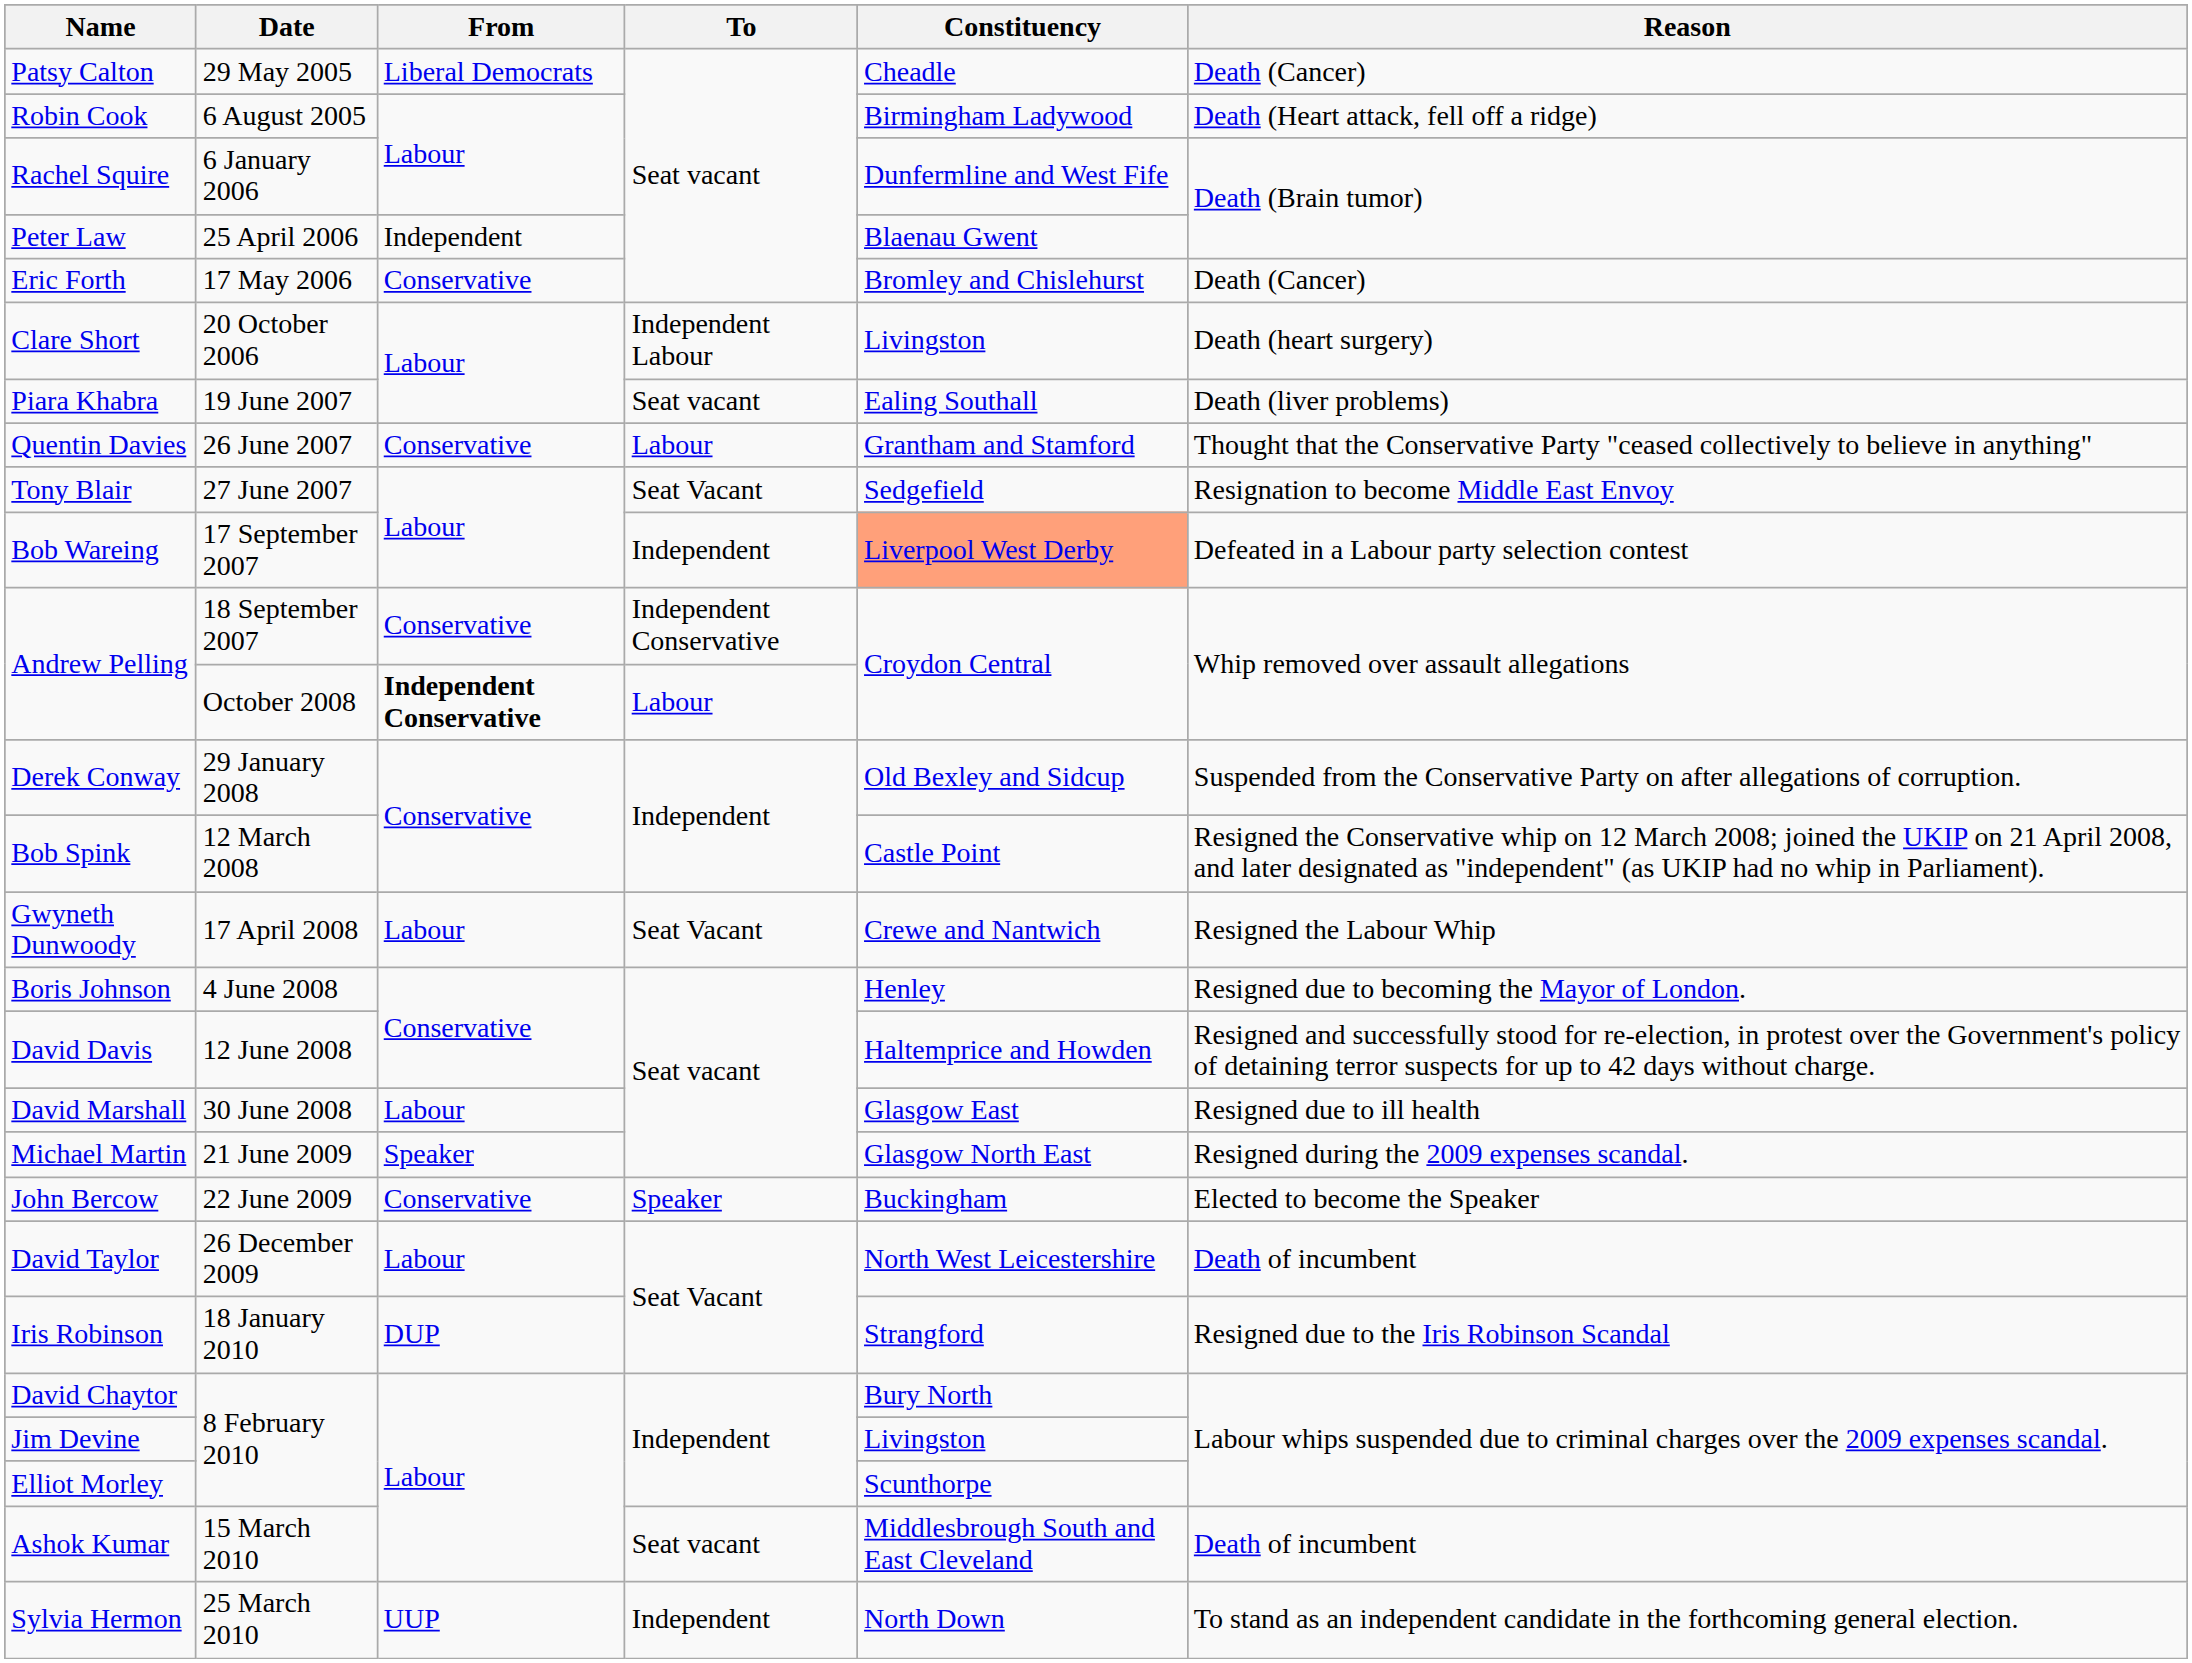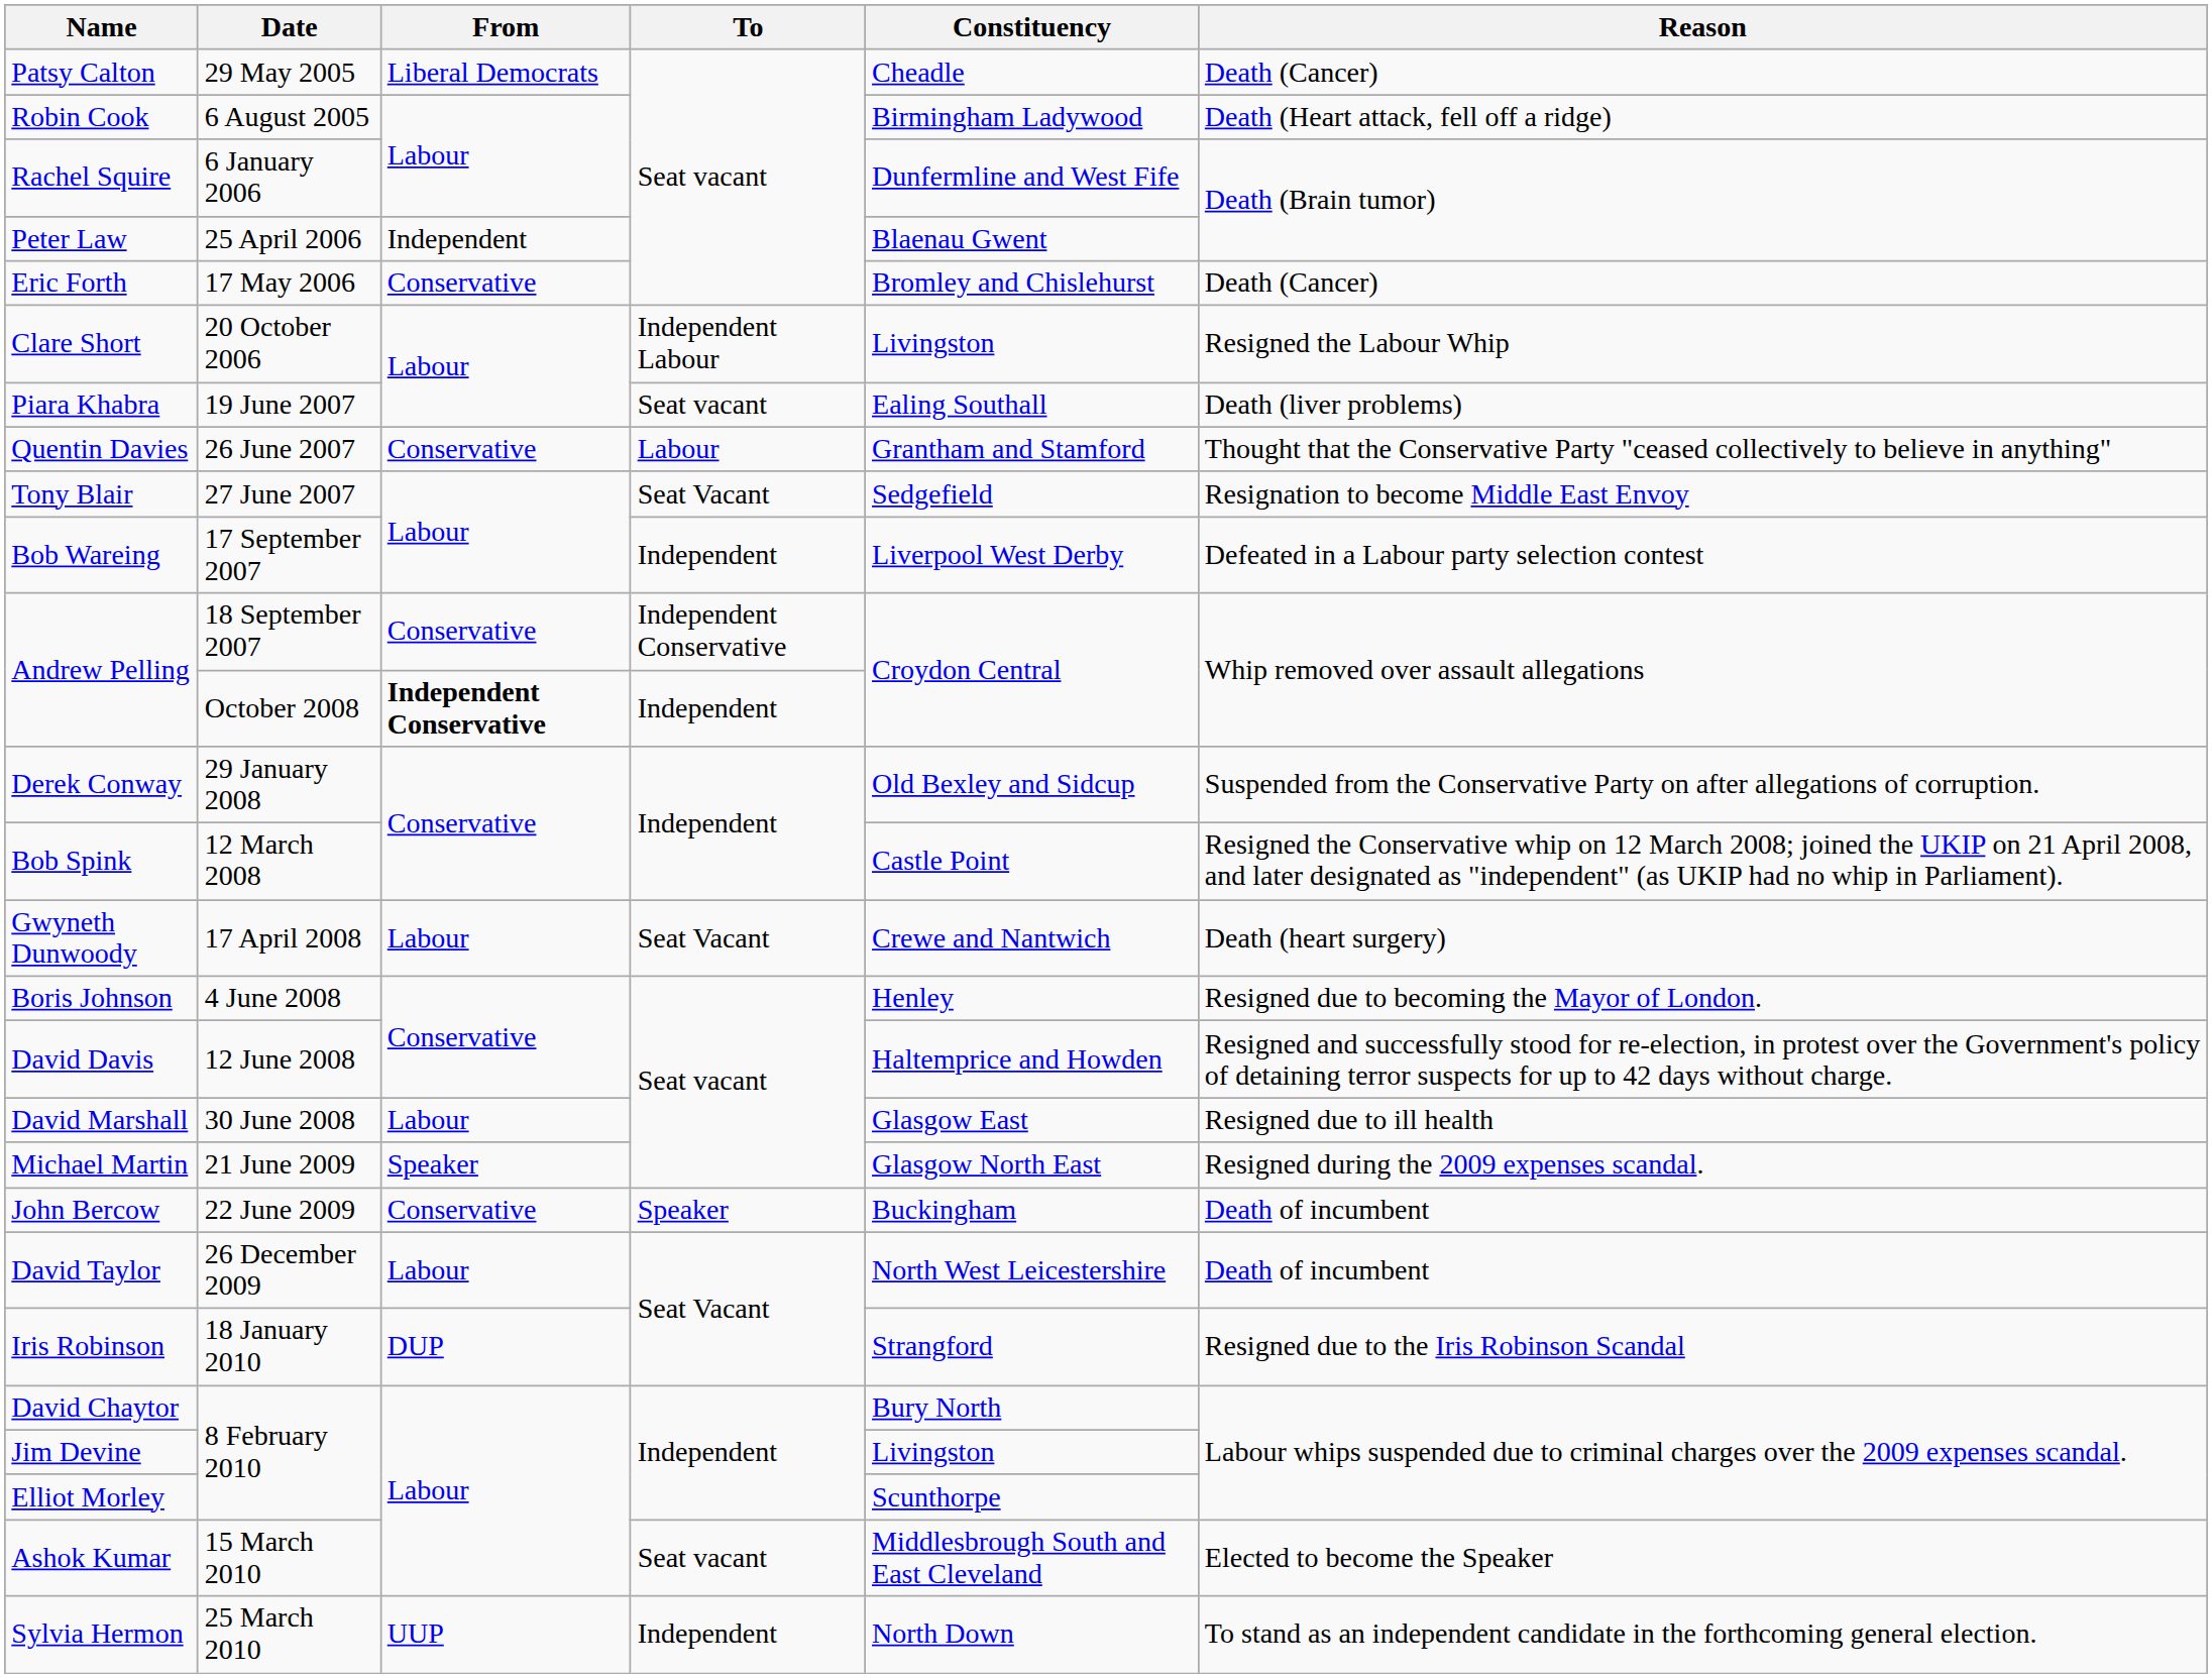 <table class="wikitable">
 <tr>
 <th>Name</th>
 <th>Date</th>
 <th>From</th>
 <th>To</th>
 <th>Constituency</th>
 <th>Reason</th>
 </tr>
 <tr>
 <td><a href='#'>Patsy Calton</a></td>
 <td>29 May 2005</td>
 <td><a href='#'>Liberal Democrats</a></td>
 <td rowspan="5">Seat vacant</td>
 <td><a href='#'>Cheadle</a></td>
 <td><a href='#'>Death</a> (Cancer)</td>
 </tr>
 <tr>
 <td><a href='#'>Robin Cook</a></td>
 <td>6 August 2005</td>
 <td rowspan="2"><a href='#'>Labour</a></td>
 <td><a href='#'>Birmingham Ladywood</a></td>
 <td><a href='#'>Death</a> (Heart attack, fell off a ridge)</td>
 </tr>
 <tr>
 <td><a href='#'>Rachel Squire</a></td>
 <td>6 January 2006</td>
 <td><a href='#'>Dunfermline and West Fife</a></td>
 <td rowspan="2"><a href='#'>Death</a> (Brain tumor)</td>
 </tr>
 <tr>
 <td><a href='#'>Peter Law</a></td>
 <td>25 April 2006</td>
 <td>Independent</td>
 <td><a href='#'>Blaenau Gwent</a></td>
 </tr>
 <tr>
 <td><a href='#'>Eric Forth</a></td>
 <td>17 May 2006</td>
 <td><a href='#'>Conservative</a></td>
 <td><a href='#'>Bromley and Chislehurst</a></td>
 <td>Death (Cancer)</td>
 </tr>
 <tr>
 <td><a href='#'>Clare Short</a></td>
 <td>20 October 2006</td>
 <td rowspan="2"><a href='#'>Labour</a></td>
 <td>Independent Labour</td>
 <td><a href='#'>Livingston</a></td>
-<td>Death (heart surgery)</td>
+<td>Resigned the Labour Whip</td>
 </tr>
 <tr>
 <td><a href='#'>Piara Khabra</a></td>
 <td>19 June 2007</td>
 <td>Seat vacant</td>
 <td><a href='#'>Ealing Southall</a></td>
 <td>Death (liver problems)</td>
 </tr>
 <tr>
 <td><a href='#'>Quentin Davies</a></td>
 <td>26 June 2007</td>
 <td><a href='#'>Conservative</a></td>
 <td><a href='#'>Labour</a></td>
 <td><a href='#'>Grantham and Stamford</a></td>
 <td>Thought that the Conservative Party "ceased collectively to believe in anything"</td>
 </tr>
 <tr>
 <td><a href='#'>Tony Blair</a></td>
 <td>27 June 2007</td>
 <td rowspan="2"><a href='#'>Labour</a></td>
 <td>Seat Vacant</td>
 <td><a href='#'>Sedgefield</a></td>
 <td>Resignation to become <a href='#'>Middle East Envoy</a></td>
 </tr>
 <tr>
 <td><a href='#'>Bob Wareing</a></td>
 <td>17 September 2007</td>
 <td>Independent</td>
-<td style="background: lightsalmon;"><a href='#'>Liverpool West Derby</a></td>
+<td><a href='#'>Liverpool West Derby</a></td>
 <td>Defeated in a Labour party selection contest</td>
 </tr>
 <tr>
 <td rowspan="2"><a href='#'>Andrew Pelling</a></td>
 <td>18 September 2007</td>
 <td><a href='#'>Conservative</a></td>
 <td>Independent Conservative</td>
 <td rowspan="2"><a href='#'>Croydon Central</a></td>
 <td rowspan="2">Whip removed over assault allegations</td>
 </tr>
 <tr>
 <td>October 2008</td>
 <td><strong>Independent Conservative</strong></td>
-<td><a href='#'>Labour</a></td>
+<td>Independent</td>
 </tr>
 <tr>
 <td><a href='#'>Derek Conway</a></td>
 <td>29 January 2008</td>
 <td rowspan="2"><a href='#'>Conservative</a></td>
 <td rowspan="2">Independent</td>
 <td><a href='#'>Old Bexley and Sidcup</a></td>
 <td>Suspended from the Conservative Party on after allegations of corruption.</td>
 </tr>
 <tr>
 <td><a href='#'>Bob Spink</a></td>
 <td>12 March 2008</td>
 <td><a href='#'>Castle Point</a></td>
 <td>Resigned the Conservative whip on 12 March 2008; joined the <a href='#'>UKIP</a> on 21 April 2008, and later designated as "independent" (as UKIP had no whip in Parliament).</td>
 </tr>
 <tr>
 <td><a href='#'>Gwyneth Dunwoody</a></td>
 <td>17 April 2008</td>
 <td><a href='#'>Labour</a></td>
 <td>Seat Vacant</td>
 <td><a href='#'>Crewe and Nantwich</a></td>
-<td>Resigned the Labour Whip</td>
+<td>Death (heart surgery)</td>
 </tr>
 <tr>
 <td><a href='#'>Boris Johnson</a></td>
 <td>4 June 2008</td>
 <td rowspan="2"><a href='#'>Conservative</a></td>
 <td rowspan="4">Seat vacant</td>
 <td><a href='#'>Henley</a></td>
 <td>Resigned due to becoming the <a href='#'>Mayor of London</a>.</td>
 </tr>
 <tr>
 <td><a href='#'>David Davis</a></td>
 <td>12 June 2008</td>
 <td><a href='#'>Haltemprice and Howden</a></td>
 <td>Resigned and successfully stood for re-election, in protest over the Government's policy of detaining terror suspects for up to 42 days without charge.</td>
 </tr>
 <tr>
 <td><a href='#'>David Marshall</a></td>
 <td>30 June 2008</td>
 <td><a href='#'>Labour</a></td>
 <td><a href='#'>Glasgow East</a></td>
 <td>Resigned due to ill health</td>
 </tr>
 <tr>
 <td><a href='#'>Michael Martin</a></td>
 <td>21 June 2009</td>
 <td><a href='#'>Speaker</a></td>
 <td><a href='#'>Glasgow North East</a></td>
 <td>Resigned during the <a href='#'>2009 expenses scandal</a>.</td>
 </tr>
 <tr>
 <td><a href='#'>John Bercow</a></td>
 <td>22 June 2009</td>
 <td><a href='#'>Conservative</a></td>
 <td><a href='#'>Speaker</a></td>
 <td><a href='#'>Buckingham</a></td>
-<td>Elected to become the Speaker</td>
+<td><a href='#'>Death</a> of incumbent</td>
 </tr>
 <tr>
 <td><a href='#'>David Taylor</a></td>
 <td>26 December 2009</td>
 <td><a href='#'>Labour</a></td>
 <td rowspan="2">Seat Vacant</td>
 <td><a href='#'>North West Leicestershire</a></td>
 <td><a href='#'>Death</a> of incumbent</td>
 </tr>
 <tr>
 <td><a href='#'>Iris Robinson</a></td>
 <td>18 January 2010</td>
 <td><a href='#'>DUP</a></td>
 <td><a href='#'>Strangford</a></td>
 <td>Resigned due to the <a href='#'>Iris Robinson Scandal</a></td>
 </tr>
 <tr>
 <td><a href='#'>David Chaytor</a></td>
 <td rowspan="3">8 February 2010</td>
 <td rowspan="4"><a href='#'>Labour</a></td>
 <td rowspan="3">Independent</td>
 <td><a href='#'>Bury North</a></td>
 <td rowspan="3">Labour whips suspended  due to criminal charges over the  <a href='#'>2009 expenses scandal</a>.</td>
 </tr>
 <tr>
 <td><a href='#'>Jim Devine</a></td>
 <td><a href='#'>Livingston</a></td>
 </tr>
 <tr>
 <td><a href='#'>Elliot Morley</a></td>
 <td><a href='#'>Scunthorpe</a></td>
 </tr>
 <tr>
 <td><a href='#'>Ashok Kumar</a></td>
 <td>15 March 2010</td>
 <td>Seat vacant</td>
 <td><a href='#'>Middlesbrough South and East Cleveland</a></td>
-<td><a href='#'>Death</a> of incumbent</td>
+<td>Elected to become the Speaker</td>
 </tr>
 <tr>
 <td><a href='#'>Sylvia Hermon</a></td>
 <td>25 March 2010</td>
 <td><a href='#'>UUP</a></td>
 <td>Independent</td>
 <td><a href='#'>North Down</a></td>
 <td>To stand as an independent candidate in the forthcoming general election.</td>
 </tr>
 </table>
